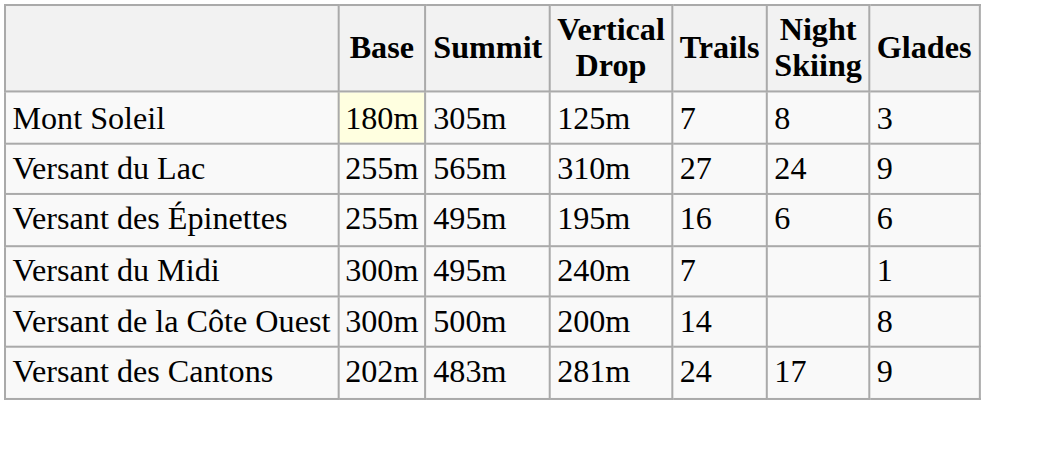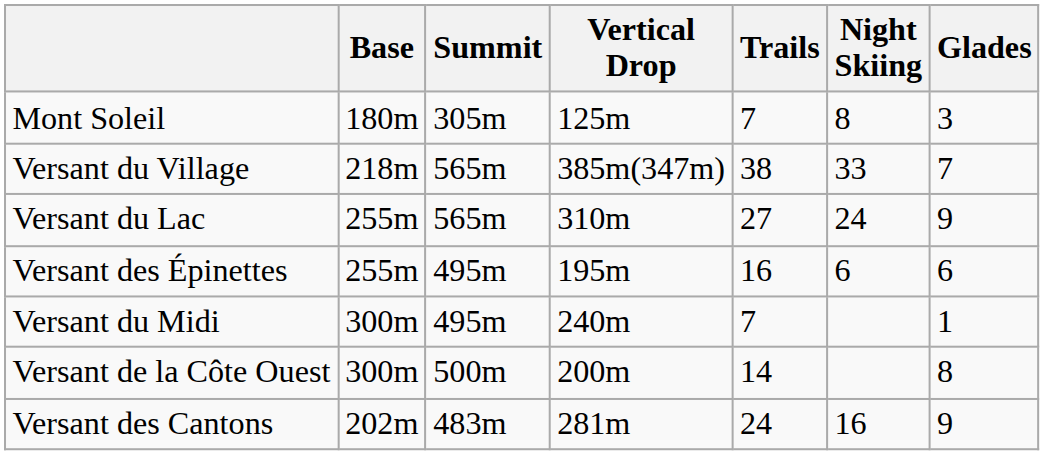 <table class="wikitable">
 <tr>
 <th></th>
 <th>Base</th>
 <th>Summit</th>
 <th>Vertical<br>Drop</th>
 <th>Trails</th>
 <th>Night<br>Skiing</th>
 <th>Glades</th>
 </tr>
 <tr>
 <td>Mont Soleil</td>
-<td style="background: lightyellow;">180m</td>
+<td>180m</td>
 <td>305m</td>
 <td>125m</td>
 <td>7</td>
 <td>8</td>
 <td>3</td>
+</tr>
+<tr>
+<td>Versant du Village</td>
+<td>218m</td>
+<td>565m</td>
+<td>385m(347m)</td>
+<td>38</td>
+<td>33</td>
+<td>7</td>
 </tr>
 <tr>
 <td>Versant du Lac</td>
 <td>255m</td>
 <td>565m</td>
 <td>310m</td>
 <td>27</td>
 <td>24</td>
 <td>9</td>
 </tr>
 <tr>
 <td>Versant des Épinettes</td>
 <td>255m</td>
 <td>495m</td>
 <td>195m</td>
 <td>16</td>
 <td>6</td>
 <td>6</td>
 </tr>
 <tr>
 <td>Versant du Midi</td>
 <td>300m</td>
 <td>495m</td>
 <td>240m</td>
 <td>7</td>
 <td></td>
 <td>1</td>
 </tr>
 <tr>
 <td>Versant de la Côte Ouest</td>
 <td>300m</td>
 <td>500m</td>
 <td>200m</td>
 <td>14</td>
 <td></td>
 <td>8</td>
 </tr>
 <tr>
 <td>Versant des Cantons</td>
 <td>202m</td>
 <td>483m</td>
 <td>281m</td>
 <td>24</td>
-<td>17</td>
+<td>16</td>
 <td>9</td>
 </tr>
 </table>
